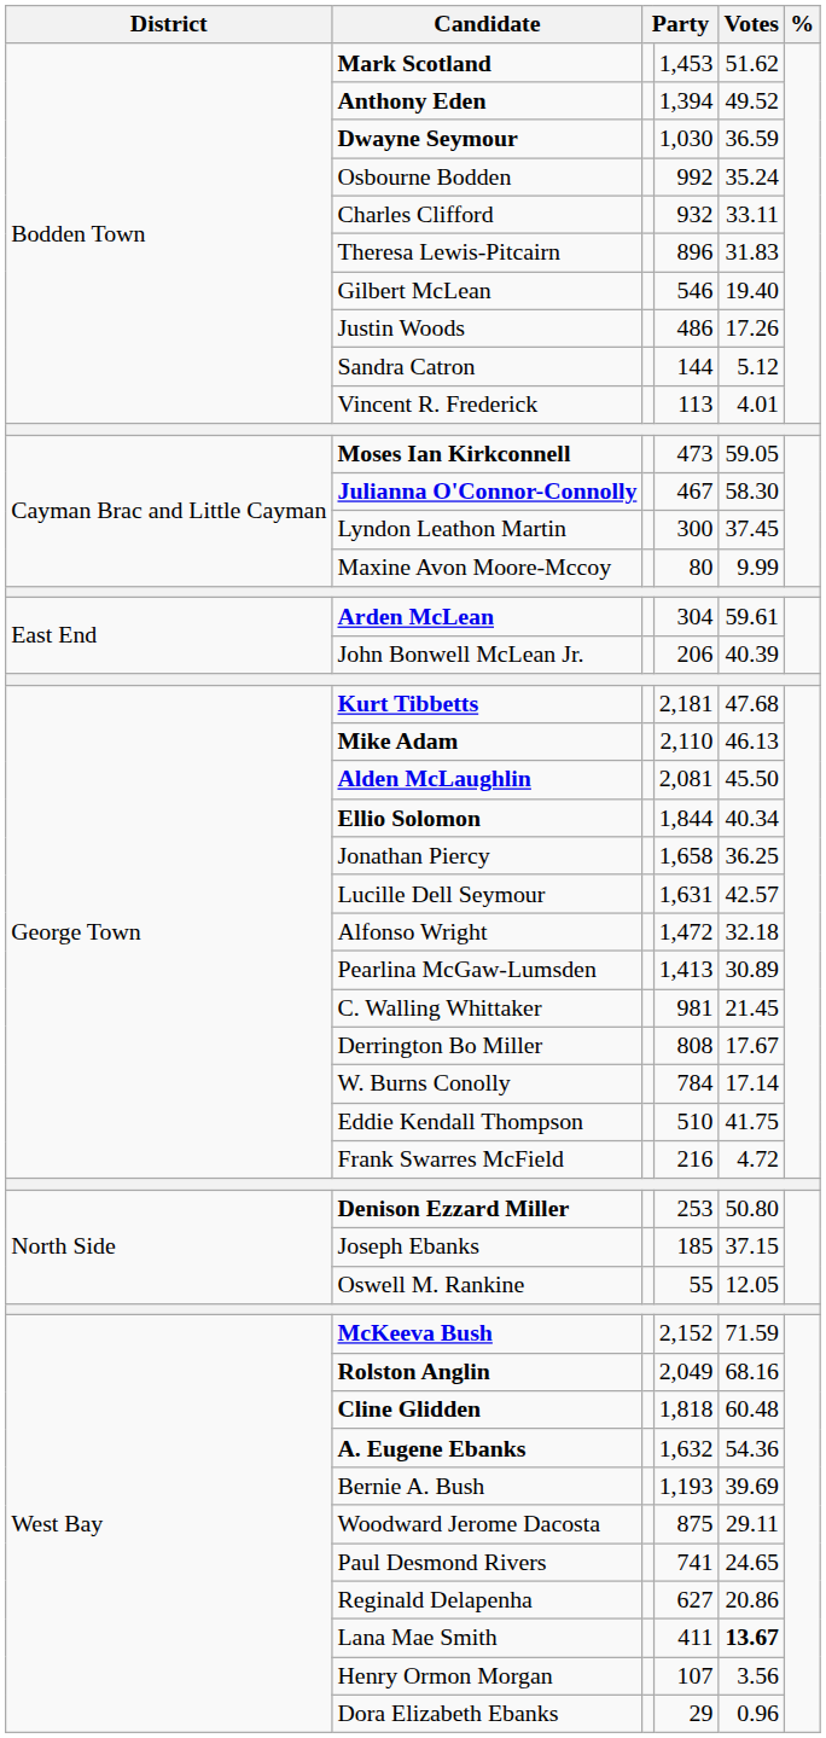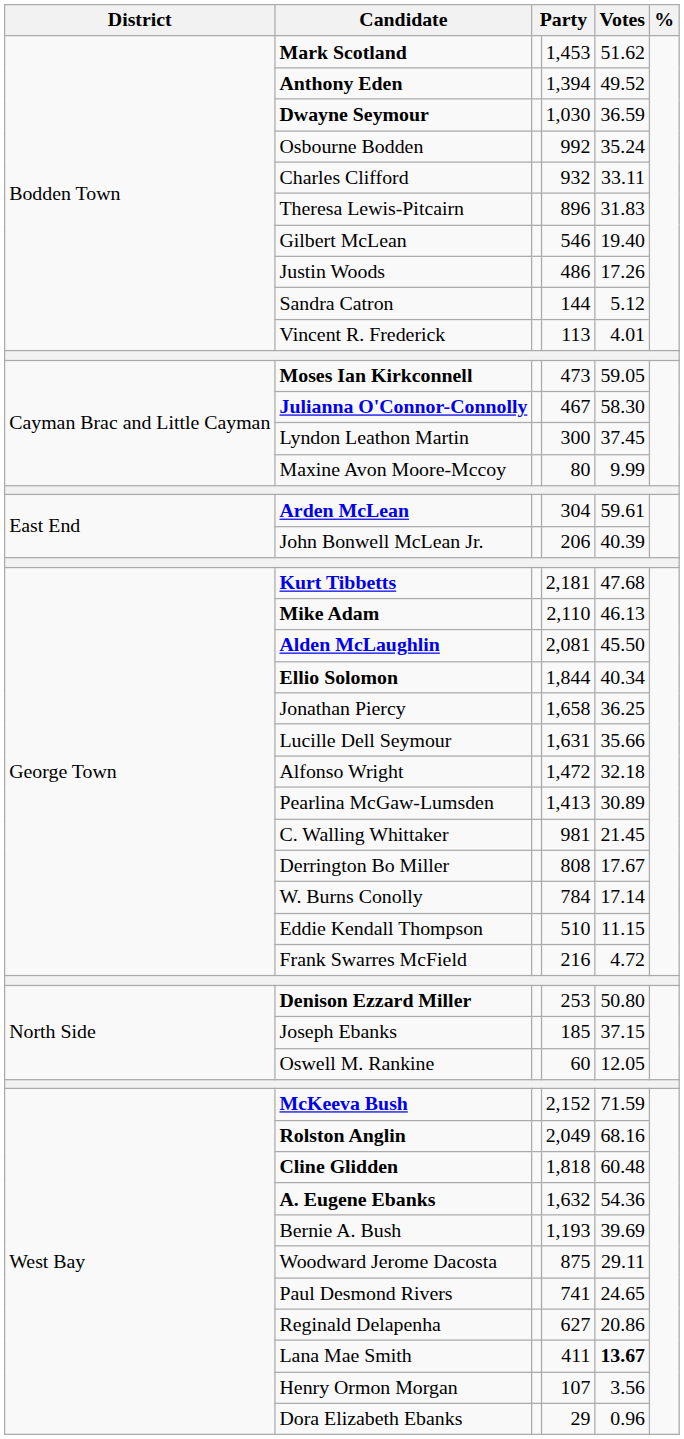 <table class=wikitable style=text-align:right>
 <tr>
 <th>District</th>
 <th>Candidate</th>
 <th colspan=2>Party</th>
 <th>Votes</th>
 <th>%</th>
 </tr>
 <tr>
 <td align=left rowspan=10>Bodden Town</td>
 <td align=left><strong>Mark Scotland</strong></td>
 <td></td>
 <td>1,453</td>
 <td>51.62</td>
 </tr>
 <tr>
 <td align=left><strong>Anthony Eden</strong></td>
 <td></td>
 <td>1,394</td>
 <td>49.52</td>
 </tr>
 <tr>
 <td align=left><strong>Dwayne Seymour</strong></td>
 <td></td>
 <td>1,030</td>
 <td>36.59</td>
 </tr>
 <tr>
 <td align=left>Osbourne Bodden</td>
 <td></td>
 <td>992</td>
 <td>35.24</td>
 </tr>
 <tr>
 <td align=left>Charles Clifford</td>
 <td></td>
 <td>932</td>
 <td>33.11</td>
 </tr>
 <tr>
 <td align=left>Theresa Lewis-Pitcairn</td>
 <td></td>
 <td>896</td>
 <td>31.83</td>
 </tr>
 <tr>
 <td align=left>Gilbert McLean</td>
 <td></td>
 <td>546</td>
 <td>19.40</td>
 </tr>
 <tr>
 <td align=left>Justin Woods</td>
 <td></td>
 <td>486</td>
 <td>17.26</td>
 </tr>
 <tr>
 <td align=left>Sandra Catron</td>
 <td></td>
 <td>144</td>
 <td>5.12</td>
 </tr>
 <tr>
 <td align=left>Vincent R. Frederick</td>
 <td></td>
 <td>113</td>
 <td>4.01</td>
 </tr>
 <tr>
 <th Colspan=6></th>
 </tr>
 <tr>
 <td align=left rowspan=4>Cayman Brac and Little Cayman</td>
 <td align=left><strong>Moses Ian Kirkconnell</strong></td>
 <td></td>
 <td>473</td>
 <td>59.05</td>
 </tr>
 <tr>
 <td align=left><strong><a href='#'>Julianna O'Connor-Connolly</a></strong></td>
 <td></td>
 <td>467</td>
 <td>58.30</td>
 </tr>
 <tr>
 <td align=left>Lyndon Leathon Martin</td>
 <td></td>
 <td>300</td>
 <td>37.45</td>
 </tr>
 <tr>
 <td align=left>Maxine Avon Moore-Mccoy</td>
 <td></td>
 <td>80</td>
 <td>9.99</td>
 </tr>
 <tr>
 <th Colspan=6></th>
 </tr>
 <tr>
 <td align=left rowspan=2>East End</td>
 <td align=left><strong><a href='#'>Arden McLean</a></strong></td>
 <td></td>
 <td>304</td>
 <td>59.61</td>
 </tr>
 <tr>
 <td align=left>John Bonwell McLean Jr.</td>
 <td></td>
 <td>206</td>
 <td>40.39</td>
 </tr>
 <tr>
 <th Colspan=6></th>
 </tr>
 <tr>
 <td align=left rowspan=13>George Town</td>
 <td align=left><strong><a href='#'>Kurt Tibbetts</a></strong></td>
 <td></td>
 <td>2,181</td>
 <td>47.68</td>
 </tr>
 <tr>
 <td align=left><strong>Mike Adam</strong></td>
 <td></td>
 <td>2,110</td>
 <td>46.13</td>
 </tr>
 <tr>
 <td align=left><strong><a href='#'>Alden McLaughlin</a></strong></td>
 <td></td>
 <td>2,081</td>
 <td>45.50</td>
 </tr>
 <tr>
 <td align=left><strong>Ellio Solomon</strong></td>
 <td></td>
 <td>1,844</td>
 <td>40.34</td>
 </tr>
 <tr>
 <td align=left>Jonathan Piercy</td>
 <td></td>
 <td>1,658</td>
 <td>36.25</td>
 </tr>
 <tr>
 <td align=left>Lucille Dell Seymour</td>
 <td></td>
 <td>1,631</td>
-<td>42.57</td>
+<td>35.66</td>
 </tr>
 <tr>
 <td align=left>Alfonso Wright</td>
 <td></td>
 <td>1,472</td>
 <td>32.18</td>
 </tr>
 <tr>
 <td align=left>Pearlina McGaw-Lumsden</td>
 <td></td>
 <td>1,413</td>
 <td>30.89</td>
 </tr>
 <tr>
 <td align=left>C. Walling Whittaker</td>
 <td></td>
 <td>981</td>
 <td>21.45</td>
 </tr>
 <tr>
 <td align=left>Derrington Bo Miller</td>
 <td></td>
 <td>808</td>
 <td>17.67</td>
 </tr>
 <tr>
 <td align=left>W. Burns Conolly</td>
 <td></td>
 <td>784</td>
 <td>17.14</td>
 </tr>
 <tr>
 <td align=left>Eddie Kendall Thompson</td>
 <td></td>
 <td>510</td>
-<td>41.75</td>
+<td>11.15</td>
 </tr>
 <tr>
 <td align=left>Frank Swarres McField</td>
 <td></td>
 <td>216</td>
 <td>4.72</td>
 </tr>
 <tr>
 <th Colspan=6></th>
 </tr>
 <tr>
 <td align=left rowspan=3>North Side</td>
 <td align=left><strong>Denison Ezzard Miller</strong></td>
 <td></td>
 <td>253</td>
 <td>50.80</td>
 </tr>
 <tr>
 <td align=left>Joseph Ebanks</td>
 <td></td>
 <td>185</td>
 <td>37.15</td>
 </tr>
 <tr>
 <td align=left>Oswell M. Rankine</td>
 <td></td>
-<td>55</td>
+<td>60</td>
 <td>12.05</td>
 </tr>
 <tr>
 <th Colspan=6></th>
 </tr>
 <tr>
 <td align=left rowspan=11>West Bay</td>
 <td align=left><strong><a href='#'>McKeeva Bush</a></strong></td>
 <td></td>
 <td>2,152</td>
 <td>71.59</td>
 </tr>
 <tr>
 <td align=left><strong>Rolston Anglin</strong></td>
 <td></td>
 <td>2,049</td>
 <td>68.16</td>
 </tr>
 <tr>
 <td align=left><strong>Cline Glidden</strong></td>
 <td></td>
 <td>1,818</td>
 <td>60.48</td>
 </tr>
 <tr>
 <td align=left><strong>A. Eugene Ebanks</strong></td>
 <td></td>
 <td>1,632</td>
 <td>54.36</td>
 </tr>
 <tr>
 <td align=left>Bernie A. Bush</td>
 <td></td>
 <td>1,193</td>
 <td>39.69</td>
 </tr>
 <tr>
 <td align=left>Woodward Jerome Dacosta</td>
 <td></td>
 <td>875</td>
 <td>29.11</td>
 </tr>
 <tr>
 <td align=left>Paul Desmond Rivers</td>
 <td></td>
 <td>741</td>
 <td>24.65</td>
 </tr>
 <tr>
 <td align=left>Reginald Delapenha</td>
 <td></td>
 <td>627</td>
 <td>20.86</td>
 </tr>
 <tr>
 <td align=left>Lana Mae Smith</td>
 <td></td>
 <td>411</td>
 <td><strong>13.67</strong></td>
 </tr>
 <tr>
 <td align=left>Henry Ormon Morgan</td>
 <td></td>
 <td>107</td>
 <td>3.56</td>
 </tr>
 <tr>
 <td align=left>Dora Elizabeth Ebanks</td>
 <td></td>
 <td>29</td>
 <td>0.96</td>
 </tr>
 </table>
